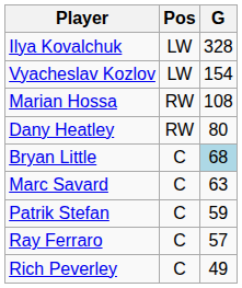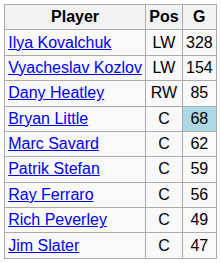 <table class="wikitable" style="text-align:center">
 <tr>
 <th>Player</th>
 <th>Pos</th>
 <th>G</th>
 </tr>
 <tr>
 <td align="left"><a href='#'>Ilya Kovalchuk</a></td>
 <td>LW</td>
 <td>328</td>
 </tr>
 <tr>
 <td align="left"><a href='#'>Vyacheslav Kozlov</a></td>
 <td>LW</td>
 <td>154</td>
 </tr>
 <tr>
-<td align="left"><a href='#'>Marian Hossa</a></td>
-<td>RW</td>
-<td>108</td>
-</tr>
-<tr>
 <td align="left"><a href='#'>Dany Heatley</a></td>
 <td>RW</td>
-<td>80</td>
+<td>85</td>
 </tr>
 <tr>
 <td align="left"><a href='#'>Bryan Little</a></td>
 <td>C</td>
 <td style="background: lightblue;">68</td>
 </tr>
 <tr>
 <td align="left"><a href='#'>Marc Savard</a></td>
 <td>C</td>
-<td>63</td>
+<td>62</td>
 </tr>
 <tr>
 <td align="left"><a href='#'>Patrik Stefan</a></td>
 <td>C</td>
 <td>59</td>
 </tr>
 <tr>
 <td align="left"><a href='#'>Ray Ferraro</a></td>
 <td>C</td>
-<td>57</td>
+<td>56</td>
 </tr>
 <tr>
 <td align="left"><a href='#'>Rich Peverley</a></td>
 <td>C</td>
 <td>49</td>
 </tr>
+<tr>
+<td align="left"><a href='#'>Jim Slater</a></td>
+<td>C</td>
+<td>47</td>
+</tr>
 </table>
